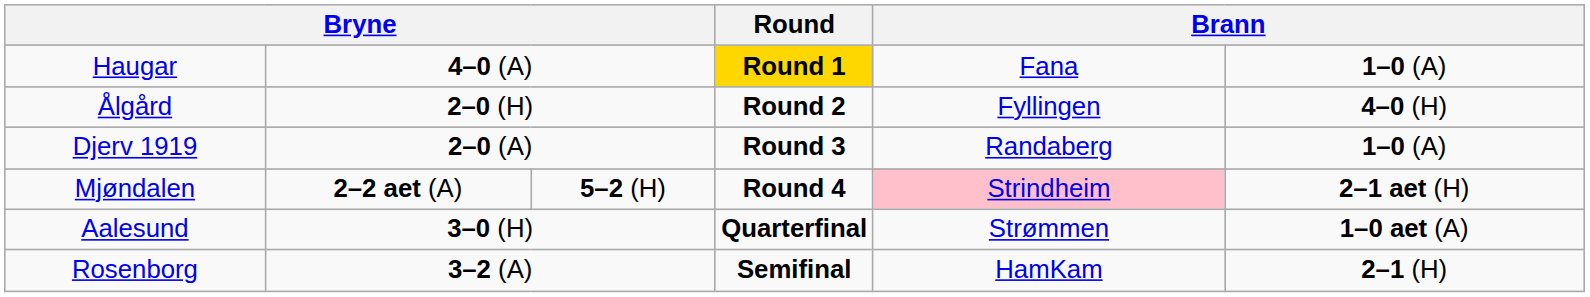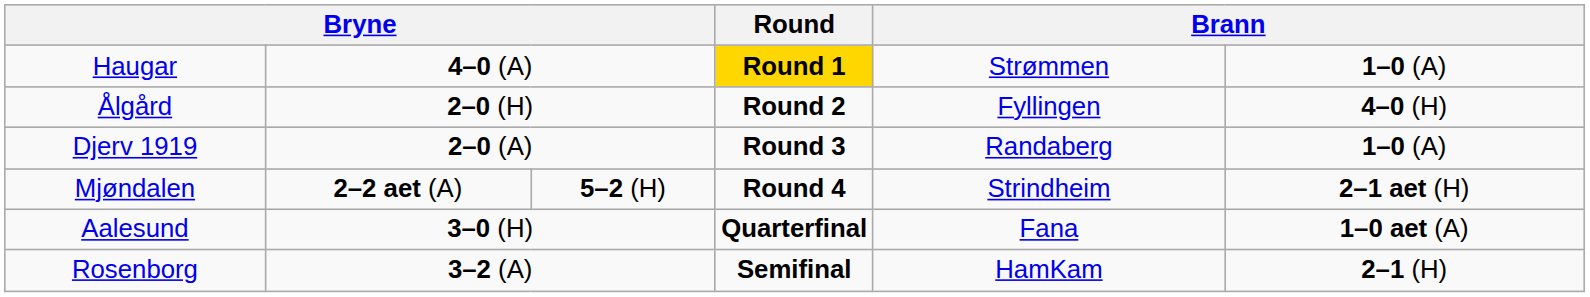 <table border=1 class=wikitable style="text-align:center">
 <tr valign=top>
 <th width=45% colspan=3><a href='#'>Bryne</a></th>
 <th width=10%>Round</th>
 <th width=45% colspan=3><a href='#'>Brann</a></th>
 </tr>
 <tr valign=top>
 <td><a href='#'>Haugar</a></td>
 <td colspan=2><strong>4–0</strong> (A)</td>
 <td style="background: gold;"><strong>Round 1</strong></td>
-<td><a href='#'>Fana</a></td>
+<td><a href='#'>Strømmen</a></td>
 <td colspan=2><strong>1–0</strong> (A)</td>
 </tr>
 <tr valign=top>
 <td><a href='#'>Ålgård</a></td>
 <td colspan=2><strong>2–0</strong> (H)</td>
 <td><strong>Round 2</strong></td>
 <td><a href='#'>Fyllingen</a></td>
 <td colspan=2><strong>4–0</strong> (H)</td>
 </tr>
 <tr valign=top>
 <td><a href='#'>Djerv 1919</a></td>
 <td colspan=2><strong>2–0</strong> (A)</td>
 <td><strong>Round 3</strong></td>
 <td><a href='#'>Randaberg</a></td>
 <td colspan=2><strong>1–0</strong> (A)</td>
 </tr>
 <tr valign=top>
 <td><a href='#'>Mjøndalen</a></td>
 <td><strong>2–2 aet</strong> (A)</td>
 <td><strong>5–2</strong> (H)</td>
 <td><strong>Round 4</strong></td>
-<td style="background: pink;"><a href='#'>Strindheim</a></td>
+<td><a href='#'>Strindheim</a></td>
 <td colspan=2><strong>2–1 aet</strong> (H)</td>
 </tr>
 <tr valign=top>
 <td><a href='#'>Aalesund</a></td>
 <td colspan=2><strong>3–0</strong> (H)</td>
 <td><strong>Quarterfinal</strong></td>
-<td><a href='#'>Strømmen</a></td>
+<td><a href='#'>Fana</a></td>
 <td colspan=2><strong>1–0 aet</strong> (A)</td>
 </tr>
 <tr valign=top>
 <td><a href='#'>Rosenborg</a></td>
 <td colspan=2><strong>3–2</strong> (A)</td>
 <td><strong>Semifinal</strong></td>
 <td><a href='#'>HamKam</a></td>
 <td colspan=2><strong>2–1</strong> (H)</td>
 </tr>
 </table>
